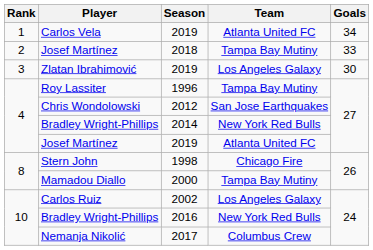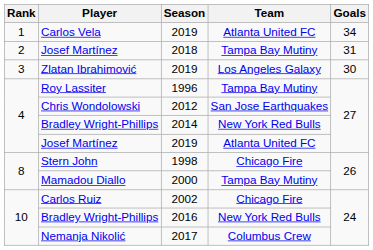 <table class="wikitable sortable" style="text-align:center;">
 <tr>
 <th>Rank</th>
 <th>Player</th>
 <th>Season</th>
 <th>Team</th>
 <th>Goals</th>
 </tr>
 <tr>
 <td>1</td>
 <td align=left> <a href='#'>Carlos Vela</a></td>
 <td>2019</td>
 <td><a href='#'>Atlanta United FC</a></td>
 <td>34</td>
 </tr>
 <tr>
 <td>2</td>
 <td align=left> <a href='#'>Josef Martínez</a></td>
 <td>2018</td>
 <td><a href='#'>Tampa Bay Mutiny</a></td>
-<td>33</td>
+<td>31</td>
 </tr>
 <tr>
 <td>3</td>
 <td align=left> <a href='#'>Zlatan Ibrahimović</a></td>
 <td>2019</td>
 <td><a href='#'>Los Angeles Galaxy</a></td>
 <td>30</td>
 </tr>
 <tr>
 <td rowspan="4">4</td>
 <td align="left"> <a href='#'>Roy Lassiter</a></td>
 <td>1996</td>
 <td><a href='#'>Tampa Bay Mutiny</a></td>
 <td rowspan="4">27</td>
 </tr>
 <tr>
 <td align=left> <a href='#'>Chris Wondolowski</a></td>
 <td>2012</td>
 <td><a href='#'>San Jose Earthquakes</a></td>
 </tr>
 <tr>
 <td align=left> <a href='#'>Bradley Wright-Phillips</a></td>
 <td>2014</td>
 <td><a href='#'>New York Red Bulls</a></td>
 </tr>
 <tr>
 <td align=left> <a href='#'>Josef Martínez</a></td>
 <td>2019</td>
 <td><a href='#'>Atlanta United FC</a></td>
 </tr>
 <tr>
 <td rowspan="2">8</td>
 <td align=left> <a href='#'>Stern John</a></td>
 <td>1998</td>
 <td><a href='#'>Chicago Fire</a><br></td>
 <td rowspan="2">26</td>
 </tr>
 <tr>
 <td align=left> <a href='#'>Mamadou Diallo</a></td>
 <td>2000</td>
 <td><a href='#'>Tampa Bay Mutiny</a></td>
 </tr>
 <tr>
 <td rowspan="3">10</td>
 <td align=left> <a href='#'>Carlos Ruiz</a></td>
 <td>2002</td>
-<td><a href='#'>Los Angeles Galaxy</a></td>
+<td><a href='#'>Chicago Fire</a><br></td>
 <td rowspan="3">24</td>
 </tr>
 <tr>
 <td align=left> <a href='#'>Bradley Wright-Phillips</a></td>
 <td>2016</td>
 <td><a href='#'>New York Red Bulls</a></td>
 </tr>
 <tr>
 <td align=left> <a href='#'>Nemanja Nikolić</a></td>
 <td>2017</td>
 <td><a href='#'>Columbus Crew</a></td>
 </tr>
 </table>
